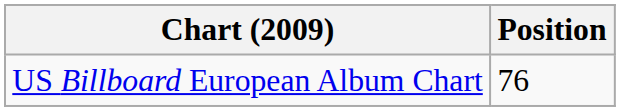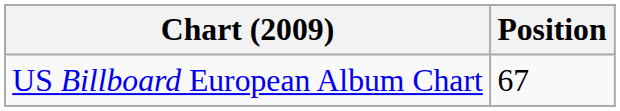 <table class="wikitable" border="1">
 <tr>
 <th>Chart (2009)</th>
 <th>Position</th>
 </tr>
 <tr>
 <td><a href='#'>US <em>Billboard</em> European Album Chart</a></td>
-<td>76</td>
+<td>67</td>
 </tr>
 </table>
